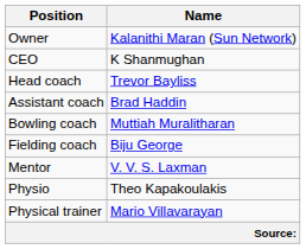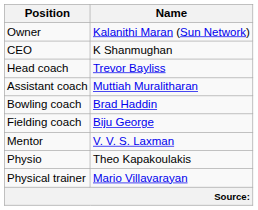 <table class="wikitable">
 <tr>
 <th>Position</th>
 <th>Name</th>
 </tr>
 <tr>
 <td>Owner</td>
 <td><a href='#'>Kalanithi Maran</a> (<a href='#'>Sun Network</a>)</td>
 </tr>
 <tr>
 <td>CEO</td>
 <td>K Shanmughan</td>
 </tr>
 <tr>
 <td>Head coach</td>
 <td><a href='#'>Trevor Bayliss</a></td>
 </tr>
 <tr>
 <td>Assistant coach</td>
-<td><a href='#'>Brad Haddin</a></td>
+<td><a href='#'>Muttiah Muralitharan</a></td>
 </tr>
 <tr>
 <td>Bowling coach</td>
-<td><a href='#'>Muttiah Muralitharan</a></td>
+<td><a href='#'>Brad Haddin</a></td>
 </tr>
 <tr>
 <td>Fielding coach</td>
 <td><a href='#'>Biju George</a></td>
 </tr>
 <tr>
 <td>Mentor</td>
 <td><a href='#'>V. V. S. Laxman</a></td>
 </tr>
 <tr>
 <td>Physio</td>
 <td>Theo Kapakoulakis</td>
 </tr>
 <tr>
 <td>Physical trainer</td>
 <td><a href='#'>Mario Villavarayan</a></td>
 </tr>
 <tr>
 <th colspan="11" style="text-align:right;"><small>Source:</small></th>
 </tr>
 </table>
